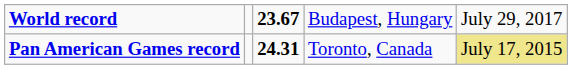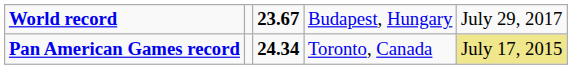 <table class="wikitable">
 <tr>
 <td><strong><a href='#'>World record</a></strong></td>
 <td></td>
 <td><strong>23.67</strong></td>
 <td><a href='#'>Budapest</a>, <a href='#'>Hungary</a></td>
 <td>July 29, 2017</td>
 </tr>
 <tr>
 <td><strong><a href='#'>Pan American Games record</a></strong></td>
 <td></td>
-<td><strong>24.31</strong></td>
+<td><strong>24.34</strong></td>
 <td><a href='#'>Toronto</a>, <a href='#'>Canada</a></td>
 <td style="background: khaki;">July 17, 2015</td>
 </tr>
 </table>
